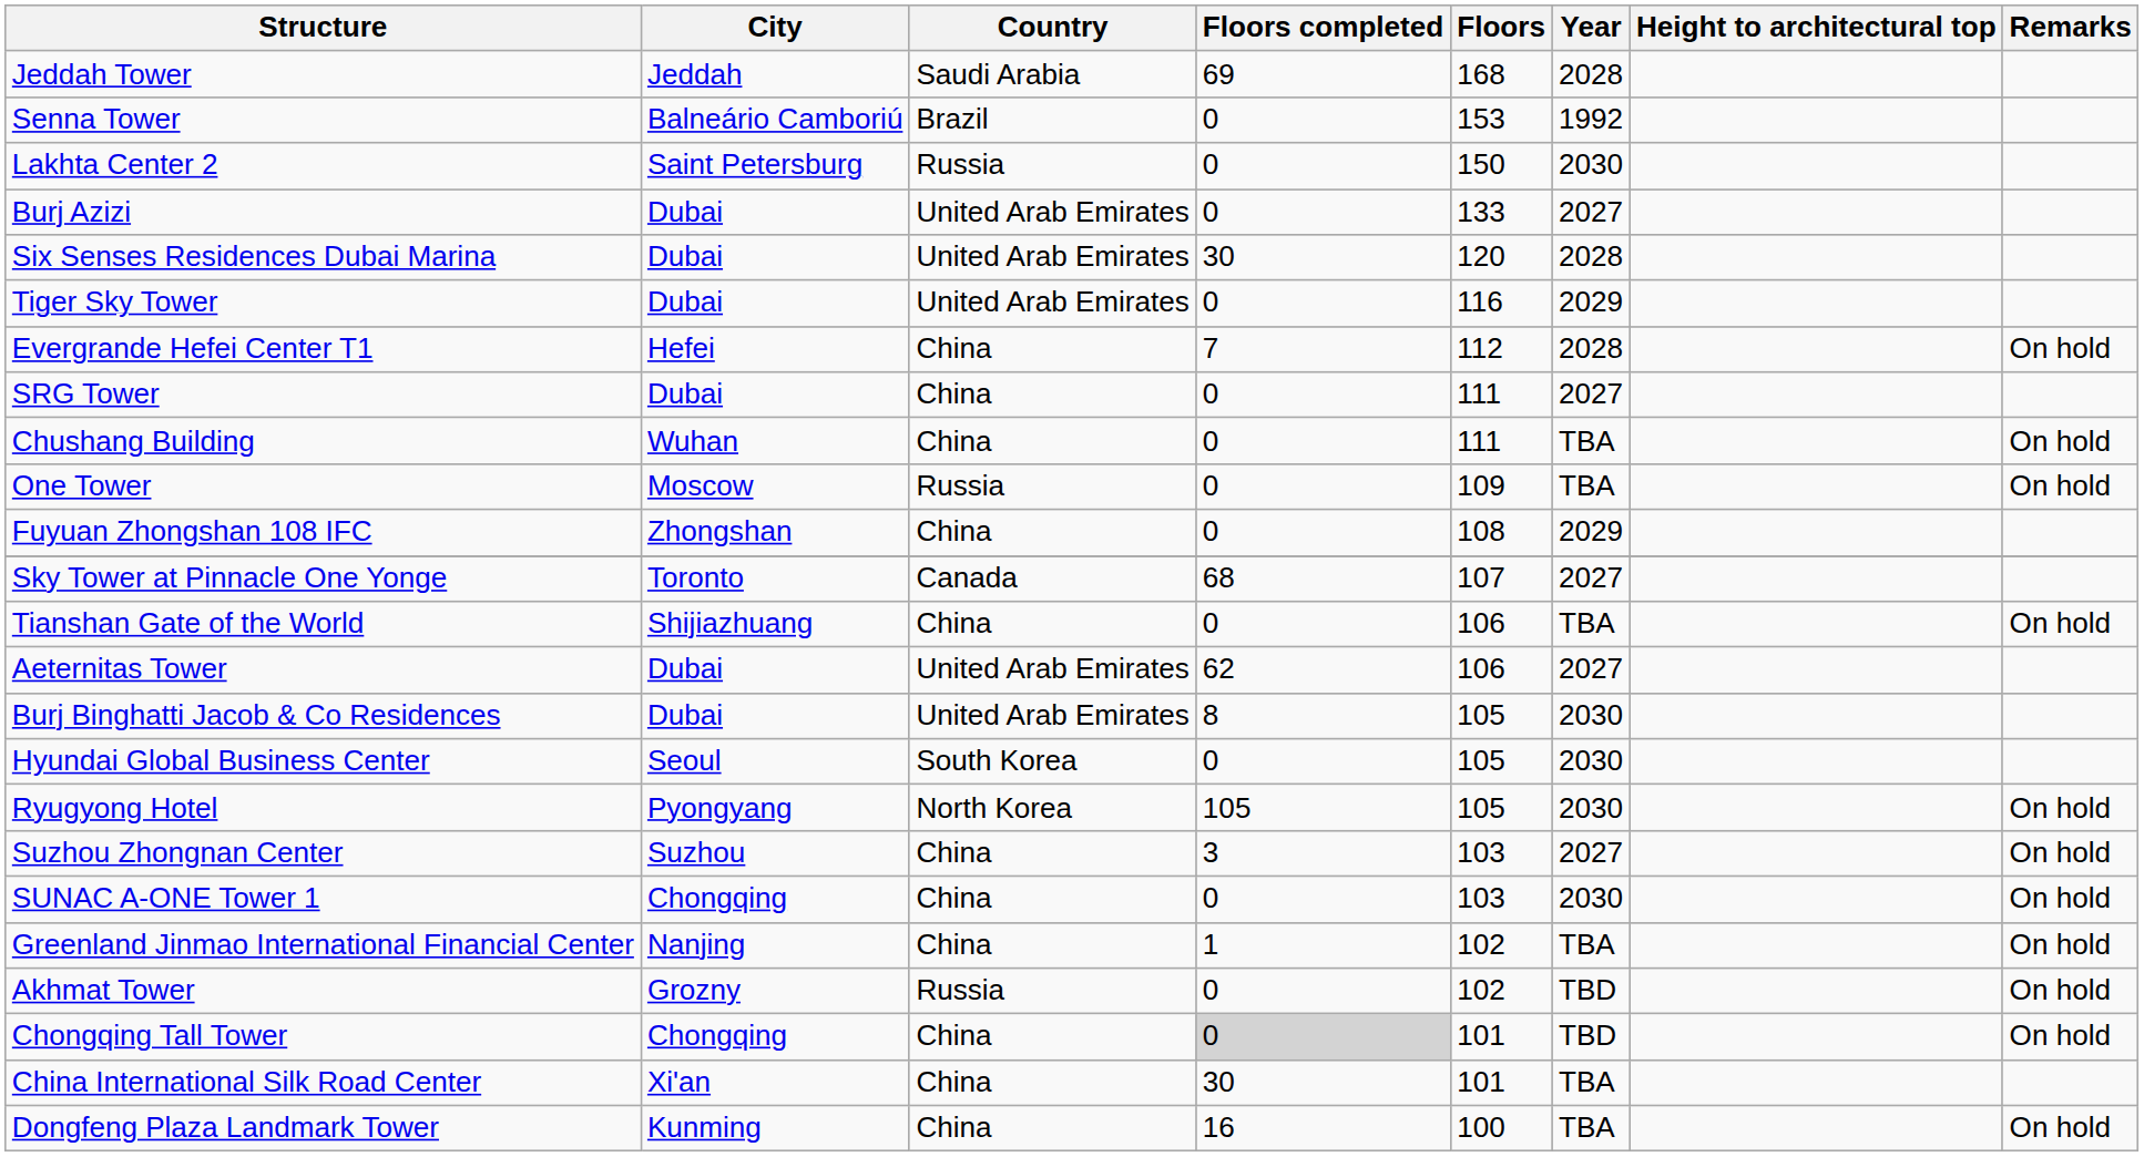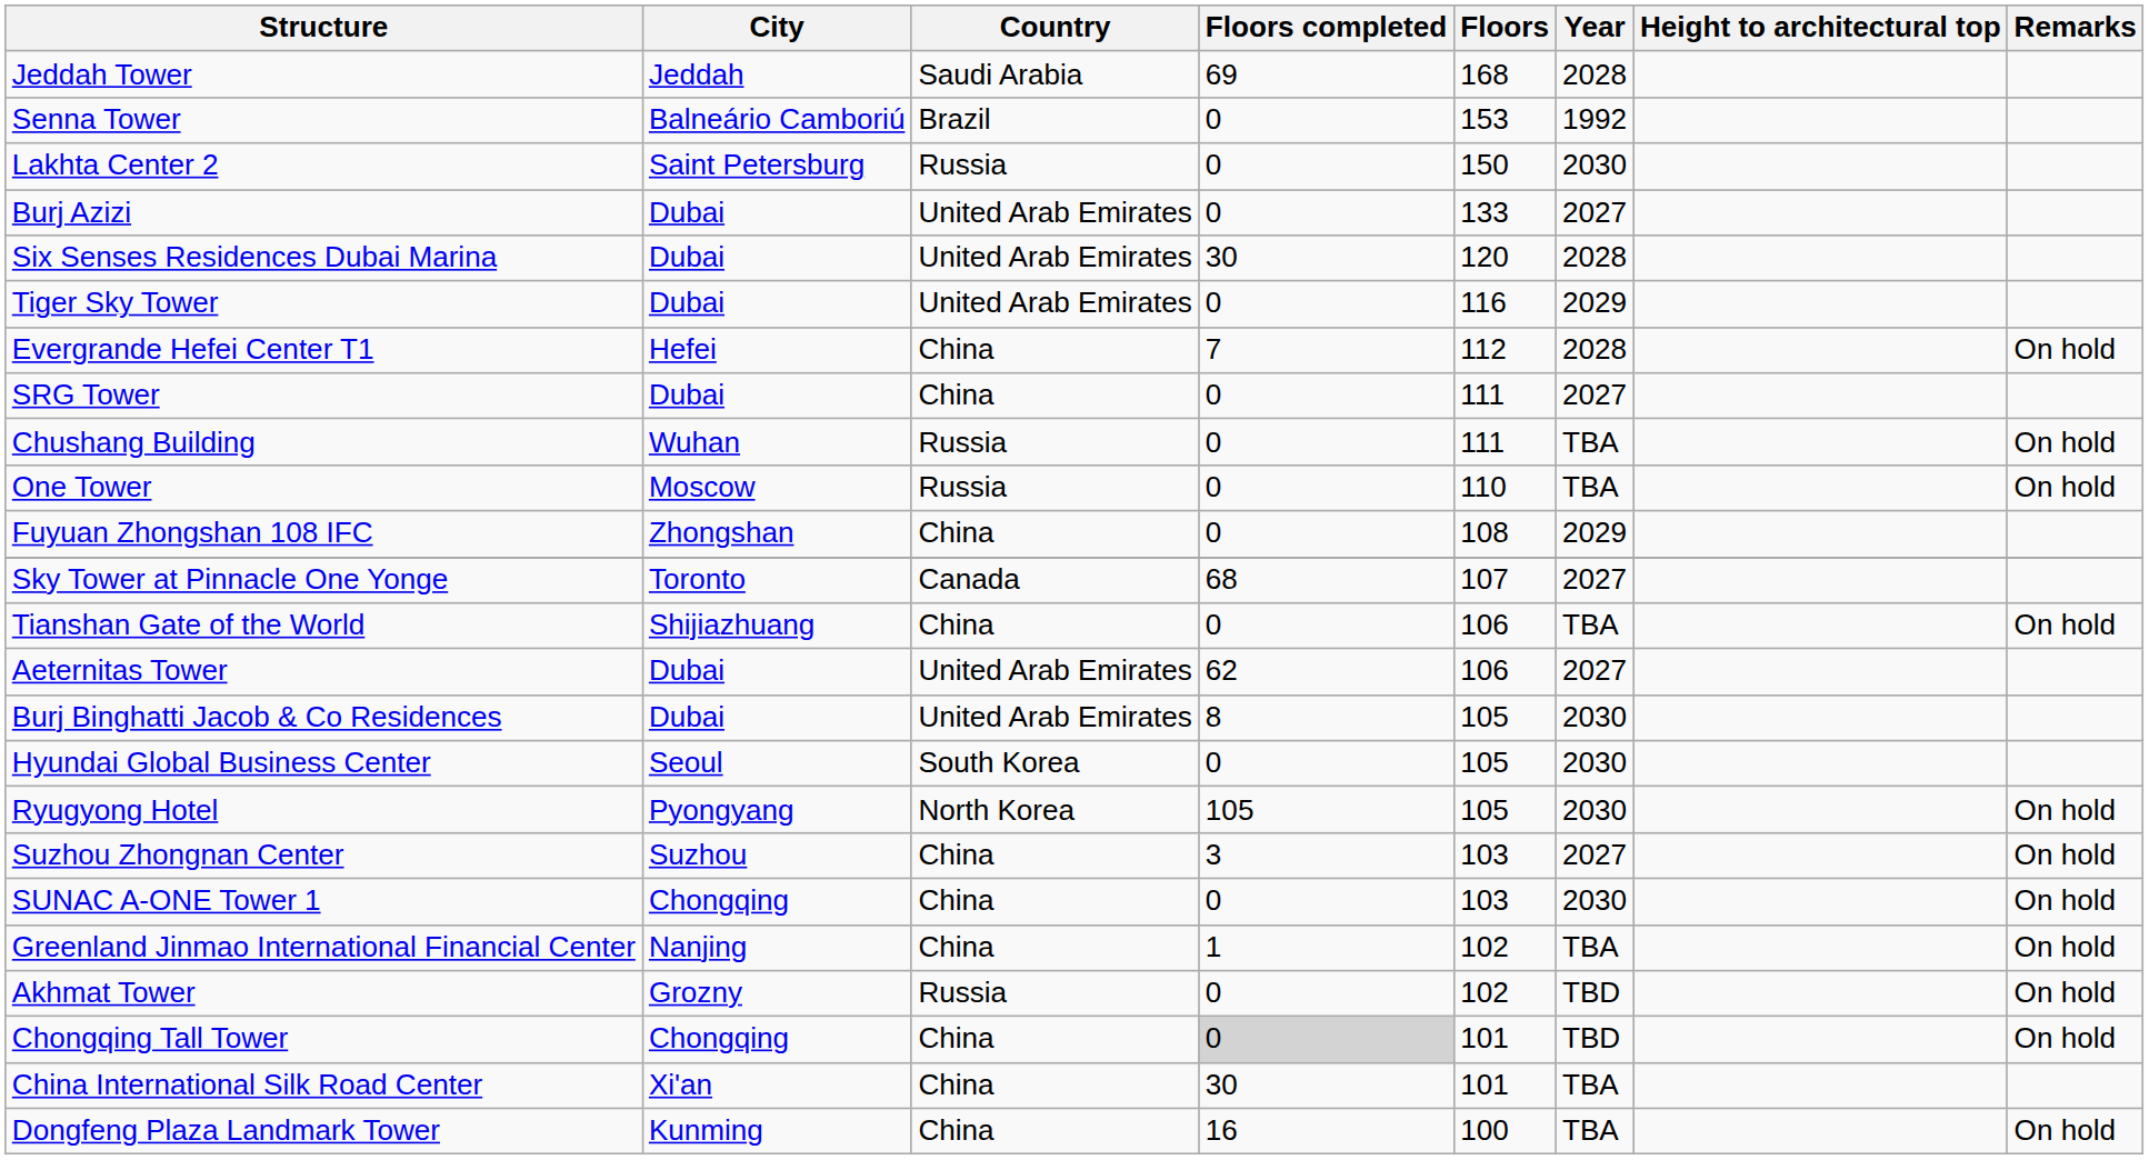 <table class="wikitable sortable">
 <tr>
 <th>Structure</th>
 <th>City</th>
 <th>Country</th>
 <th>Floors completed</th>
 <th>Floors</th>
 <th>Year</th>
 <th>Height to architectural top</th>
 <th>Remarks</th>
 </tr>
 <tr>
 <td><a href='#'>Jeddah Tower</a></td>
 <td><a href='#'>Jeddah</a></td>
 <td>Saudi Arabia</td>
 <td>69</td>
 <td>168</td>
 <td>2028</td>
 <td></td>
 <td></td>
 </tr>
 <tr>
 <td><a href='#'>Senna Tower</a></td>
 <td><a href='#'>Balneário Camboriú</a></td>
 <td>Brazil</td>
 <td>0</td>
 <td>153</td>
 <td>1992</td>
 <td></td>
 <td></td>
 </tr>
 <tr>
 <td><a href='#'>Lakhta Center 2</a></td>
 <td><a href='#'>Saint Petersburg</a></td>
 <td>Russia</td>
 <td>0</td>
 <td>150</td>
 <td>2030</td>
 <td></td>
 <td></td>
 </tr>
 <tr>
 <td><a href='#'>Burj Azizi</a></td>
 <td><a href='#'>Dubai</a></td>
 <td>United Arab Emirates</td>
 <td>0</td>
 <td>133</td>
 <td>2027</td>
 <td></td>
 <td></td>
 </tr>
 <tr>
 <td><a href='#'>Six Senses Residences Dubai Marina</a></td>
 <td><a href='#'>Dubai</a></td>
 <td>United Arab Emirates</td>
 <td>30</td>
 <td>120</td>
 <td>2028</td>
 <td></td>
 <td></td>
 </tr>
 <tr>
 <td><a href='#'>Tiger Sky Tower</a></td>
 <td><a href='#'>Dubai</a></td>
 <td>United Arab Emirates</td>
 <td>0</td>
 <td>116</td>
 <td>2029</td>
 <td></td>
 <td></td>
 </tr>
 <tr>
 <td><a href='#'>Evergrande Hefei Center T1</a></td>
 <td><a href='#'>Hefei</a></td>
 <td>China</td>
 <td>7</td>
 <td>112</td>
 <td>2028</td>
 <td></td>
 <td>On hold</td>
 </tr>
 <tr>
 <td><a href='#'>SRG Tower</a></td>
 <td><a href='#'>Dubai</a></td>
 <td>China</td>
 <td>0</td>
 <td>111</td>
 <td>2027</td>
 <td></td>
 <td></td>
 </tr>
 <tr>
 <td><a href='#'>Chushang Building</a></td>
 <td><a href='#'>Wuhan</a></td>
-<td>China</td>
+<td>Russia</td>
 <td>0</td>
 <td>111</td>
 <td>TBA</td>
 <td></td>
 <td>On hold</td>
 </tr>
 <tr>
 <td><a href='#'>One Tower</a></td>
 <td><a href='#'>Moscow</a></td>
 <td>Russia</td>
 <td>0</td>
-<td>109</td>
+<td>110</td>
 <td>TBA</td>
 <td></td>
 <td>On hold</td>
 </tr>
 <tr>
 <td><a href='#'>Fuyuan Zhongshan 108 IFC</a></td>
 <td><a href='#'>Zhongshan</a></td>
 <td>China</td>
 <td>0</td>
 <td>108</td>
 <td>2029</td>
 <td></td>
 <td></td>
 </tr>
 <tr>
 </tr>
 <tr>
 <td><a href='#'>Sky Tower at Pinnacle One Yonge</a></td>
 <td><a href='#'>Toronto</a></td>
 <td>Canada</td>
 <td>68</td>
 <td>107</td>
 <td>2027</td>
 <td></td>
 <td></td>
 </tr>
 <tr>
 <td><a href='#'>Tianshan Gate of the World</a></td>
 <td><a href='#'>Shijiazhuang</a></td>
 <td>China</td>
 <td>0</td>
 <td>106</td>
 <td>TBA</td>
 <td></td>
 <td>On hold</td>
 </tr>
 <tr>
 <td><a href='#'>Aeternitas Tower</a></td>
 <td><a href='#'>Dubai</a></td>
 <td>United Arab Emirates</td>
 <td>62</td>
 <td>106</td>
 <td>2027</td>
 <td></td>
 <td></td>
 </tr>
 <tr>
 <td><a href='#'>Burj Binghatti Jacob & Co Residences</a></td>
 <td><a href='#'>Dubai</a></td>
 <td>United Arab Emirates</td>
 <td>8</td>
 <td>105</td>
 <td>2030</td>
 <td></td>
 <td></td>
 </tr>
 <tr>
 <td><a href='#'>Hyundai Global Business Center</a></td>
 <td><a href='#'>Seoul</a></td>
 <td>South Korea</td>
 <td>0</td>
 <td>105</td>
 <td>2030</td>
 <td></td>
 <td></td>
 </tr>
 <tr>
 <td><a href='#'>Ryugyong Hotel</a></td>
 <td><a href='#'>Pyongyang</a></td>
 <td>North Korea</td>
 <td>105</td>
 <td>105</td>
 <td>2030</td>
 <td></td>
 <td>On hold</td>
 </tr>
 <tr>
 <td><a href='#'>Suzhou Zhongnan Center</a></td>
 <td><a href='#'>Suzhou</a></td>
 <td>China</td>
 <td>3</td>
 <td>103</td>
 <td>2027</td>
 <td></td>
 <td>On hold</td>
 </tr>
 <tr>
 <td><a href='#'>SUNAC A-ONE Tower 1</a></td>
 <td><a href='#'>Chongqing</a></td>
 <td>China</td>
 <td>0</td>
 <td>103</td>
 <td>2030</td>
 <td></td>
 <td>On hold</td>
 </tr>
 <tr>
 <td><a href='#'>Greenland Jinmao International Financial Center</a></td>
 <td><a href='#'>Nanjing</a></td>
 <td>China</td>
 <td>1</td>
 <td>102</td>
 <td>TBA</td>
 <td></td>
 <td>On hold</td>
 </tr>
 <tr>
 <td><a href='#'>Akhmat Tower</a></td>
 <td><a href='#'>Grozny</a></td>
 <td>Russia</td>
 <td>0</td>
 <td>102</td>
 <td>TBD</td>
 <td></td>
 <td>On hold</td>
 </tr>
 <tr>
 <td><a href='#'>Chongqing Tall Tower</a></td>
 <td><a href='#'>Chongqing</a></td>
 <td>China</td>
 <td style="background: lightgrey;">0</td>
 <td>101</td>
 <td>TBD</td>
 <td></td>
 <td>On hold</td>
 </tr>
 <tr>
 <td><a href='#'>China International Silk Road Center</a></td>
 <td><a href='#'>Xi'an</a></td>
 <td>China</td>
 <td>30</td>
 <td>101</td>
 <td>TBA</td>
 <td></td>
 <td></td>
 </tr>
 <tr>
 <td><a href='#'>Dongfeng Plaza Landmark Tower</a></td>
 <td><a href='#'>Kunming</a></td>
 <td>China</td>
 <td>16</td>
 <td>100</td>
 <td>TBA</td>
 <td></td>
 <td>On hold</td>
 </tr>
 </table>
